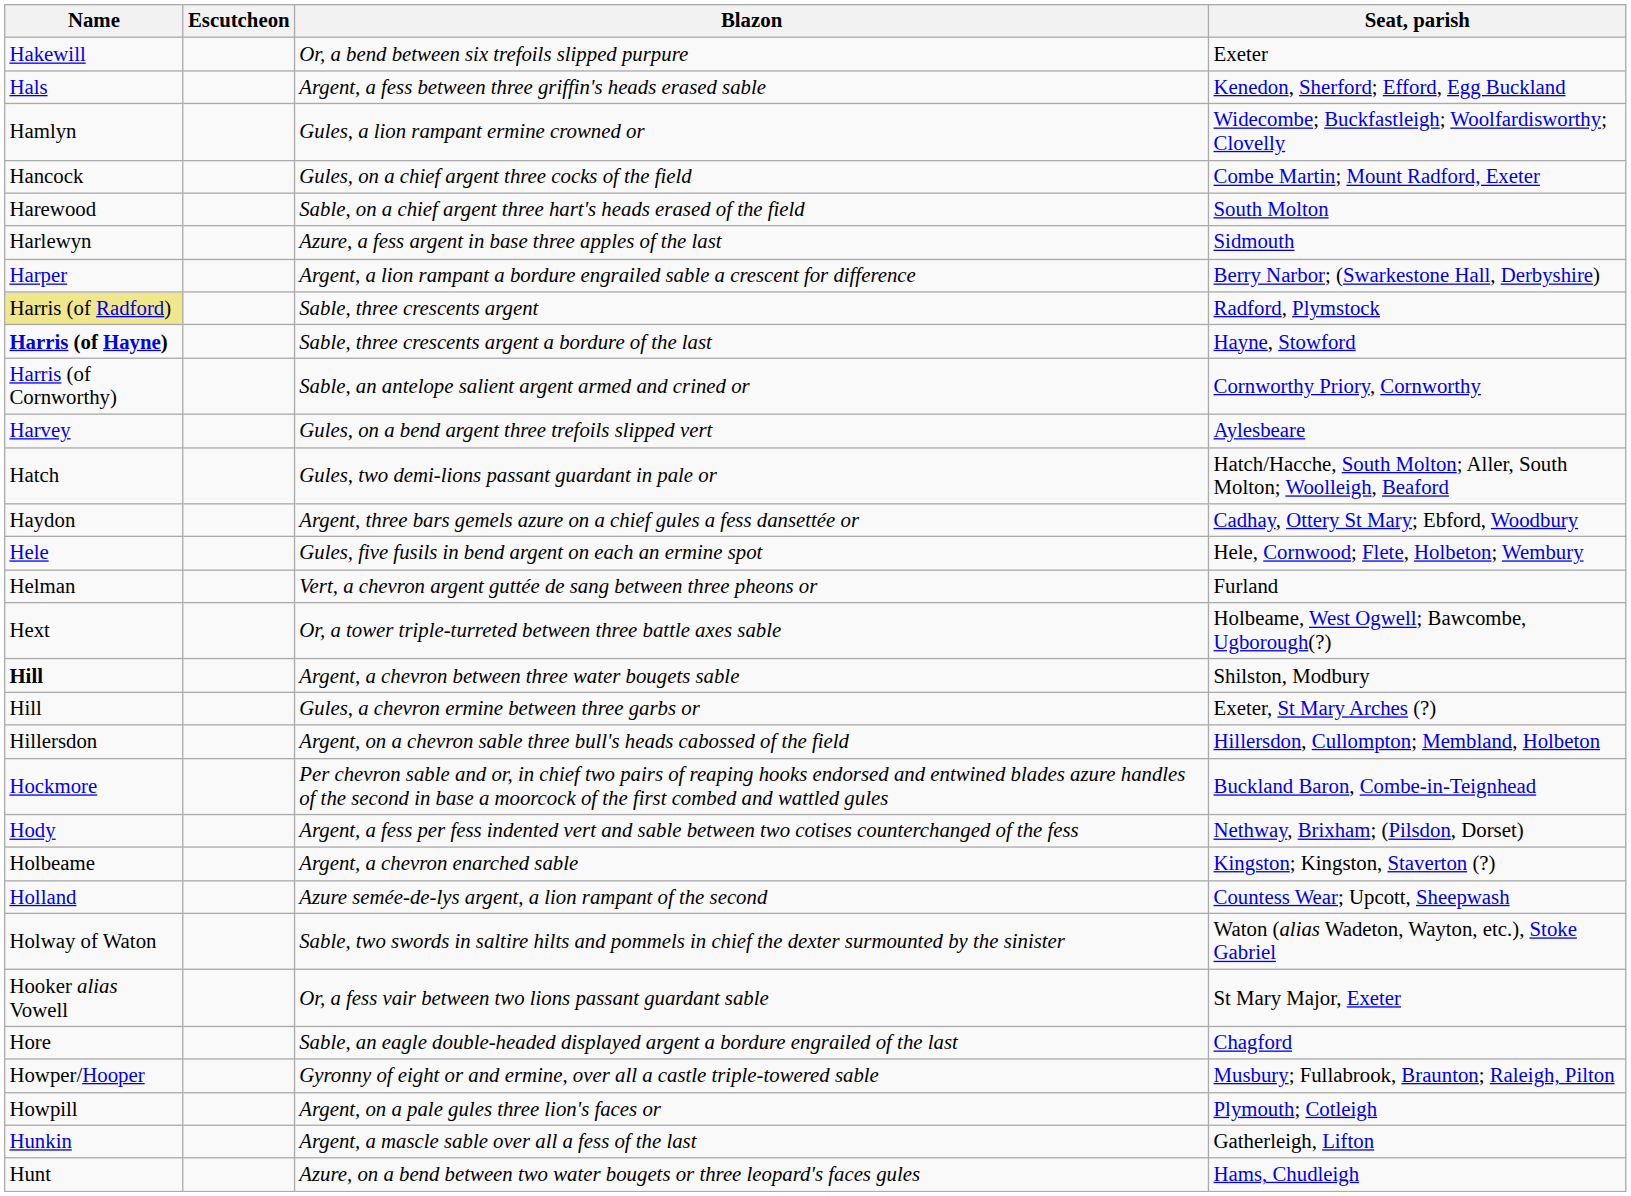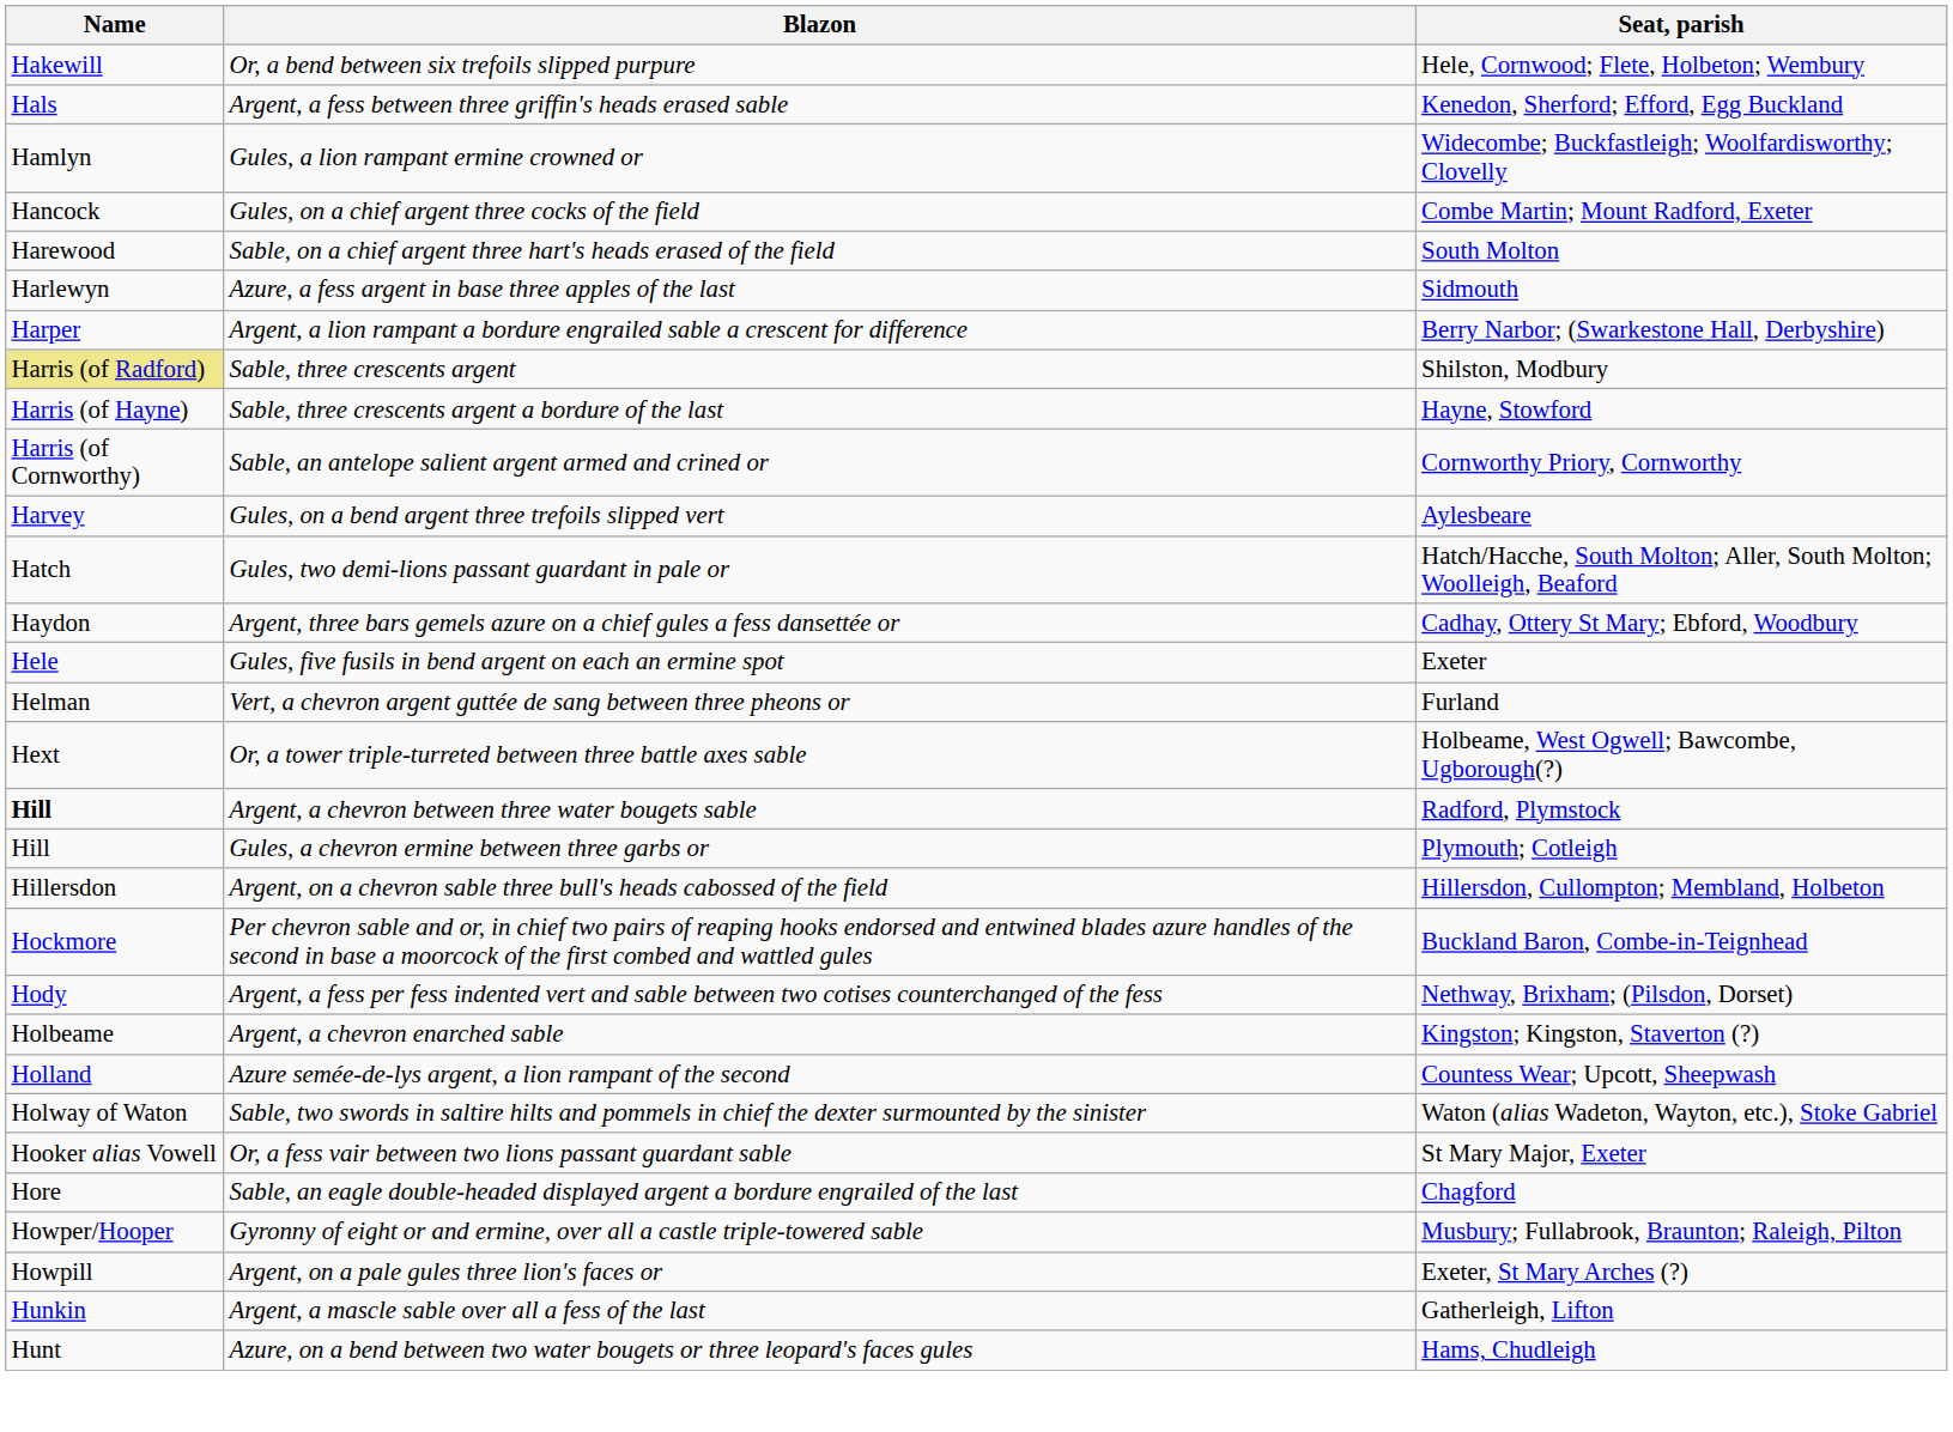 <table class="wikitable">
 <tr>
 <th>Name</th>
-<th>Escutcheon</th>
 <th>Blazon</th>
 <th>Seat, parish</th>
 </tr>
 <tr>
 <td><a href='#'>Hakewill</a></td>
-<td></td>
 <td><em>Or, a bend between six trefoils slipped purpure</em></td>
-<td>Exeter</td>
+<td>Hele, <a href='#'>Cornwood</a>; <a href='#'>Flete</a>, <a href='#'>Holbeton</a>; <a href='#'>Wembury</a></td>
 </tr>
 <tr>
 <td><a href='#'>Hals</a></td>
-<td></td>
 <td><em>Argent, a fess between three griffin's heads erased sable</em></td>
 <td><a href='#'>Kenedon</a>, <a href='#'>Sherford</a>; <a href='#'>Efford</a>, <a href='#'>Egg Buckland</a></td>
 </tr>
 <tr>
 <td>Hamlyn</td>
-<td></td>
 <td><em>Gules, a lion rampant ermine crowned or</em></td>
 <td><a href='#'>Widecombe</a>; <a href='#'>Buckfastleigh</a>; <a href='#'>Woolfardisworthy</a>; <a href='#'>Clovelly</a></td>
 </tr>
 <tr>
 <td>Hancock</td>
-<td></td>
 <td><em>Gules, on a chief argent three cocks of the field</em></td>
 <td><a href='#'>Combe Martin</a>; <a href='#'>Mount Radford, Exeter</a></td>
 </tr>
 <tr>
 <td>Harewood</td>
-<td></td>
 <td><em>Sable, on a chief argent three hart's heads erased of the field</em></td>
 <td><a href='#'>South Molton</a></td>
 </tr>
 <tr>
 <td>Harlewyn</td>
-<td></td>
 <td><em>Azure, a fess argent in base three apples of the last</em></td>
 <td><a href='#'>Sidmouth</a></td>
 </tr>
 <tr>
 <td><a href='#'>Harper</a></td>
-<td></td>
 <td><em>Argent, a lion rampant a bordure engrailed sable a crescent for difference</em></td>
 <td><a href='#'>Berry Narbor</a>; (<a href='#'>Swarkestone Hall</a>, <a href='#'>Derbyshire</a>)</td>
 </tr>
 <tr>
 <td style="background: khaki;">Harris (of <a href='#'>Radford</a>)</td>
-<td></td>
 <td><em>Sable, three crescents argent</em></td>
-<td><a href='#'>Radford</a>, <a href='#'>Plymstock</a></td>
+<td>Shilston, Modbury</td>
 </tr>
 <tr>
-<td><strong><a href='#'>Harris</a> (of <a href='#'>Hayne</a>)</strong></td>
-<td></td>
+<td><a href='#'>Harris</a> (of <a href='#'>Hayne</a>)</td>
 <td><em>Sable, three crescents argent a bordure of the last</em></td>
 <td><a href='#'>Hayne</a>, <a href='#'>Stowford</a></td>
 </tr>
 <tr>
 <td><a href='#'>Harris</a> (of Cornworthy)</td>
-<td></td>
 <td><em>Sable, an antelope salient argent armed and crined or</em></td>
 <td><a href='#'>Cornworthy Priory</a>, <a href='#'>Cornworthy</a></td>
 </tr>
 <tr>
 <td><a href='#'>Harvey</a></td>
-<td></td>
 <td><em>Gules, on a bend argent three trefoils slipped vert</em></td>
 <td><a href='#'>Aylesbeare</a></td>
 </tr>
 <tr>
 <td>Hatch</td>
-<td></td>
 <td><em>Gules, two demi-lions passant guardant in pale or</em></td>
 <td>Hatch/Hacche, <a href='#'>South Molton</a>; Aller, South Molton; <a href='#'>Woolleigh</a>, <a href='#'>Beaford</a></td>
 </tr>
 <tr>
 <td>Haydon</td>
-<td></td>
 <td><em>Argent, three bars gemels azure on a chief gules a fess dansettée or</em></td>
 <td><a href='#'>Cadhay</a>, <a href='#'>Ottery St Mary</a>; Ebford, <a href='#'>Woodbury</a></td>
 </tr>
 <tr>
 <td><a href='#'>Hele</a></td>
-<td></td>
 <td><em>Gules, five fusils in bend argent on each an ermine spot</em></td>
-<td>Hele, <a href='#'>Cornwood</a>; <a href='#'>Flete</a>, <a href='#'>Holbeton</a>; <a href='#'>Wembury</a></td>
+<td>Exeter</td>
 </tr>
 <tr>
 <td>Helman</td>
-<td></td>
 <td><em>Vert, a chevron argent guttée de sang between three pheons or</em></td>
 <td>Furland</td>
 </tr>
 <tr>
 <td>Hext</td>
-<td></td>
 <td><em>Or, a tower triple-turreted between three battle axes sable</em></td>
 <td>Holbeame, <a href='#'>West Ogwell</a>; Bawcombe, <a href='#'>Ugborough</a>(?)</td>
 </tr>
 <tr>
 <td><strong>Hill</strong></td>
-<td></td>
 <td><em>Argent, a chevron between three water bougets sable </em></td>
-<td>Shilston, Modbury</td>
+<td><a href='#'>Radford</a>, <a href='#'>Plymstock</a></td>
 </tr>
 <tr>
 <td>Hill</td>
-<td></td>
 <td><em>Gules, a chevron ermine between three garbs or</em></td>
-<td>Exeter, <a href='#'>St Mary Arches</a> (?)</td>
+<td><a href='#'>Plymouth</a>; <a href='#'>Cotleigh</a></td>
 </tr>
 <tr>
 <td>Hillersdon</td>
-<td></td>
 <td><em>Argent, on a chevron sable three bull's heads cabossed of the field</em></td>
 <td><a href='#'>Hillersdon</a>, <a href='#'>Cullompton</a>; <a href='#'>Membland</a>, <a href='#'>Holbeton</a></td>
 </tr>
 <tr>
 <td><a href='#'>Hockmore</a></td>
-<td></td>
 <td><em>Per chevron sable and or, in chief two pairs of reaping hooks endorsed and entwined blades azure handles of the second in base a moorcock of the first combed and wattled gules</em></td>
 <td><a href='#'>Buckland Baron</a>, <a href='#'>Combe-in-Teignhead</a></td>
 </tr>
 <tr>
 <td><a href='#'>Hody</a></td>
-<td></td>
 <td><em>Argent, a fess per fess indented vert and sable between two cotises counterchanged of the fess</em></td>
 <td><a href='#'>Nethway</a>, <a href='#'>Brixham</a>; (<a href='#'>Pilsdon</a>, Dorset)</td>
 </tr>
 <tr>
 <td>Holbeame</td>
-<td></td>
 <td><em>Argent, a chevron enarched sable</em></td>
 <td><a href='#'>Kingston</a>; Kingston, <a href='#'>Staverton</a> (?)</td>
 </tr>
 <tr>
 <td><a href='#'>Holland</a></td>
-<td></td>
 <td><em>Azure semée-de-lys argent, a lion rampant of the second</em></td>
 <td><a href='#'>Countess Wear</a>; Upcott, <a href='#'>Sheepwash</a></td>
 </tr>
 <tr>
 <td>Holway of Waton</td>
-<td></td>
 <td><em>Sable, two swords in saltire hilts and pommels in chief the dexter surmounted by the sinister</em></td>
 <td>Waton (<em>alias</em> Wadeton, Wayton, etc.), <a href='#'>Stoke Gabriel</a></td>
 </tr>
 <tr>
 <td>Hooker <em>alias</em> Vowell</td>
-<td></td>
 <td><em>Or, a fess vair between two lions passant guardant sable</em></td>
 <td>St Mary Major, <a href='#'>Exeter</a></td>
 </tr>
 <tr>
 <td>Hore</td>
-<td></td>
 <td><em>Sable, an eagle double-headed displayed argent a bordure engrailed of the last</em></td>
 <td><a href='#'>Chagford</a></td>
 </tr>
 <tr>
 <td>Howper/<a href='#'>Hooper</a></td>
-<td></td>
 <td><em>Gyronny of eight or and ermine, over all a castle triple-towered sable</em></td>
 <td><a href='#'>Musbury</a>; Fullabrook, <a href='#'>Braunton</a>; <a href='#'>Raleigh, Pilton</a></td>
 </tr>
 <tr>
 <td>Howpill</td>
-<td></td>
 <td><em>Argent, on a pale gules three lion's faces or</em></td>
-<td><a href='#'>Plymouth</a>; <a href='#'>Cotleigh</a></td>
+<td>Exeter, <a href='#'>St Mary Arches</a> (?)</td>
 </tr>
 <tr>
 <td><a href='#'>Hunkin</a></td>
-<td></td>
 <td><em>Argent, a mascle sable over all a fess of the last</em></td>
 <td>Gatherleigh, <a href='#'>Lifton</a></td>
 </tr>
 <tr>
 <td>Hunt</td>
-<td></td>
 <td><em>Azure, on a bend between two water bougets or three leopard's faces gules</em></td>
 <td><a href='#'>Hams, Chudleigh</a></td>
 </tr>
 </table>
